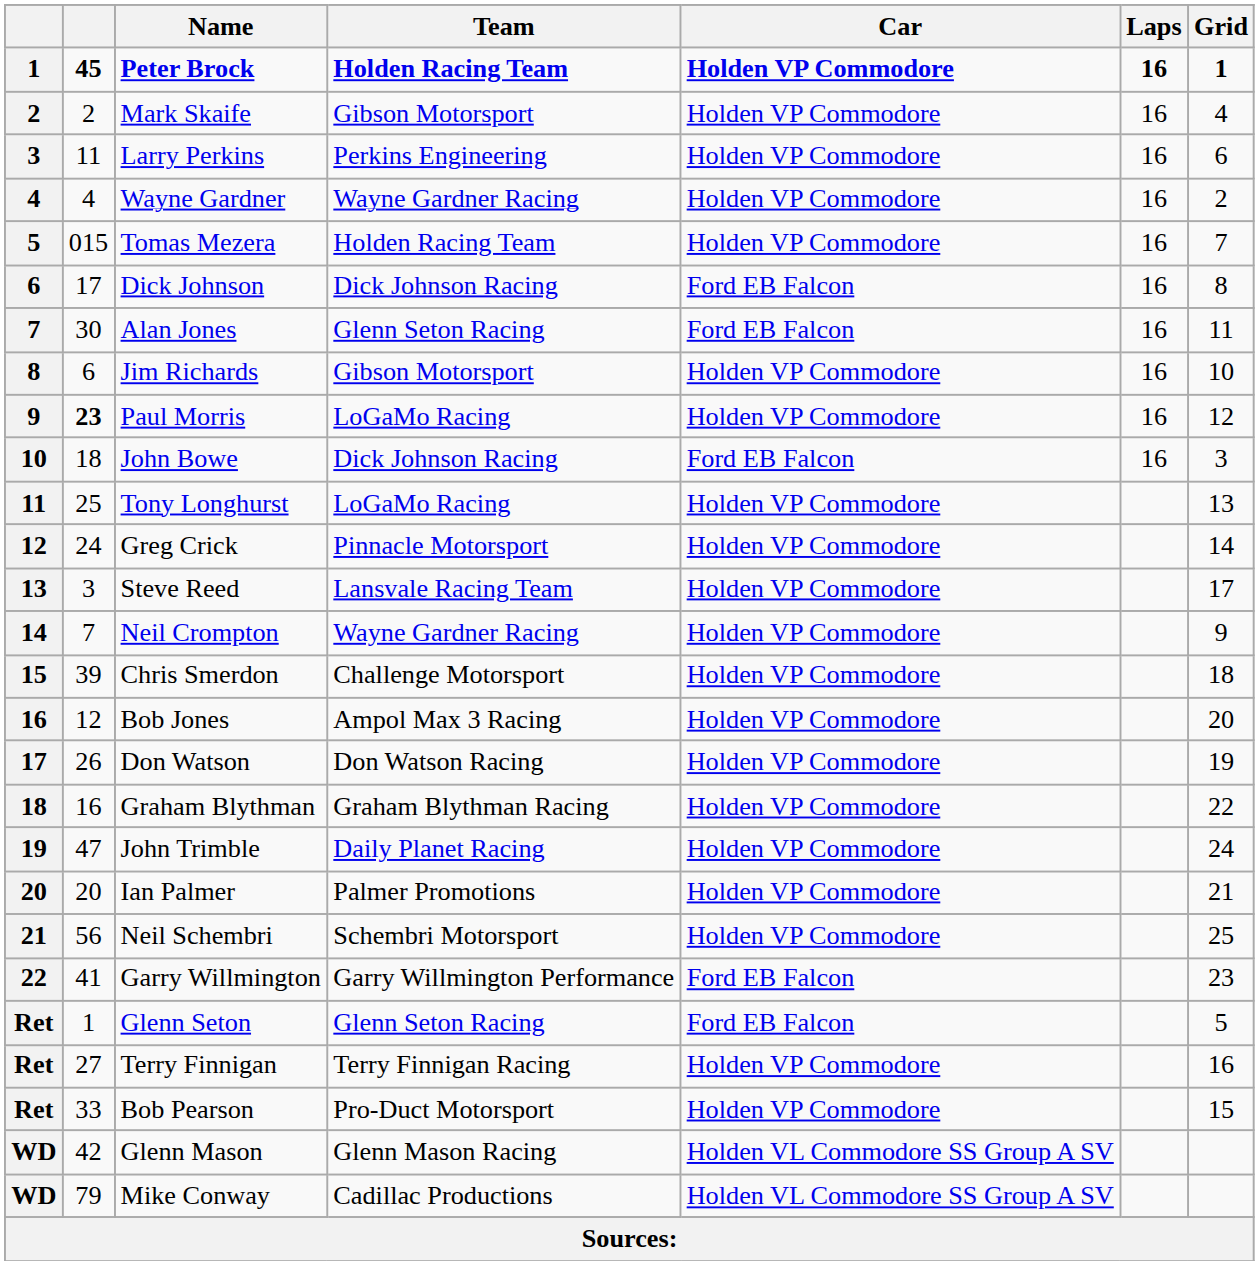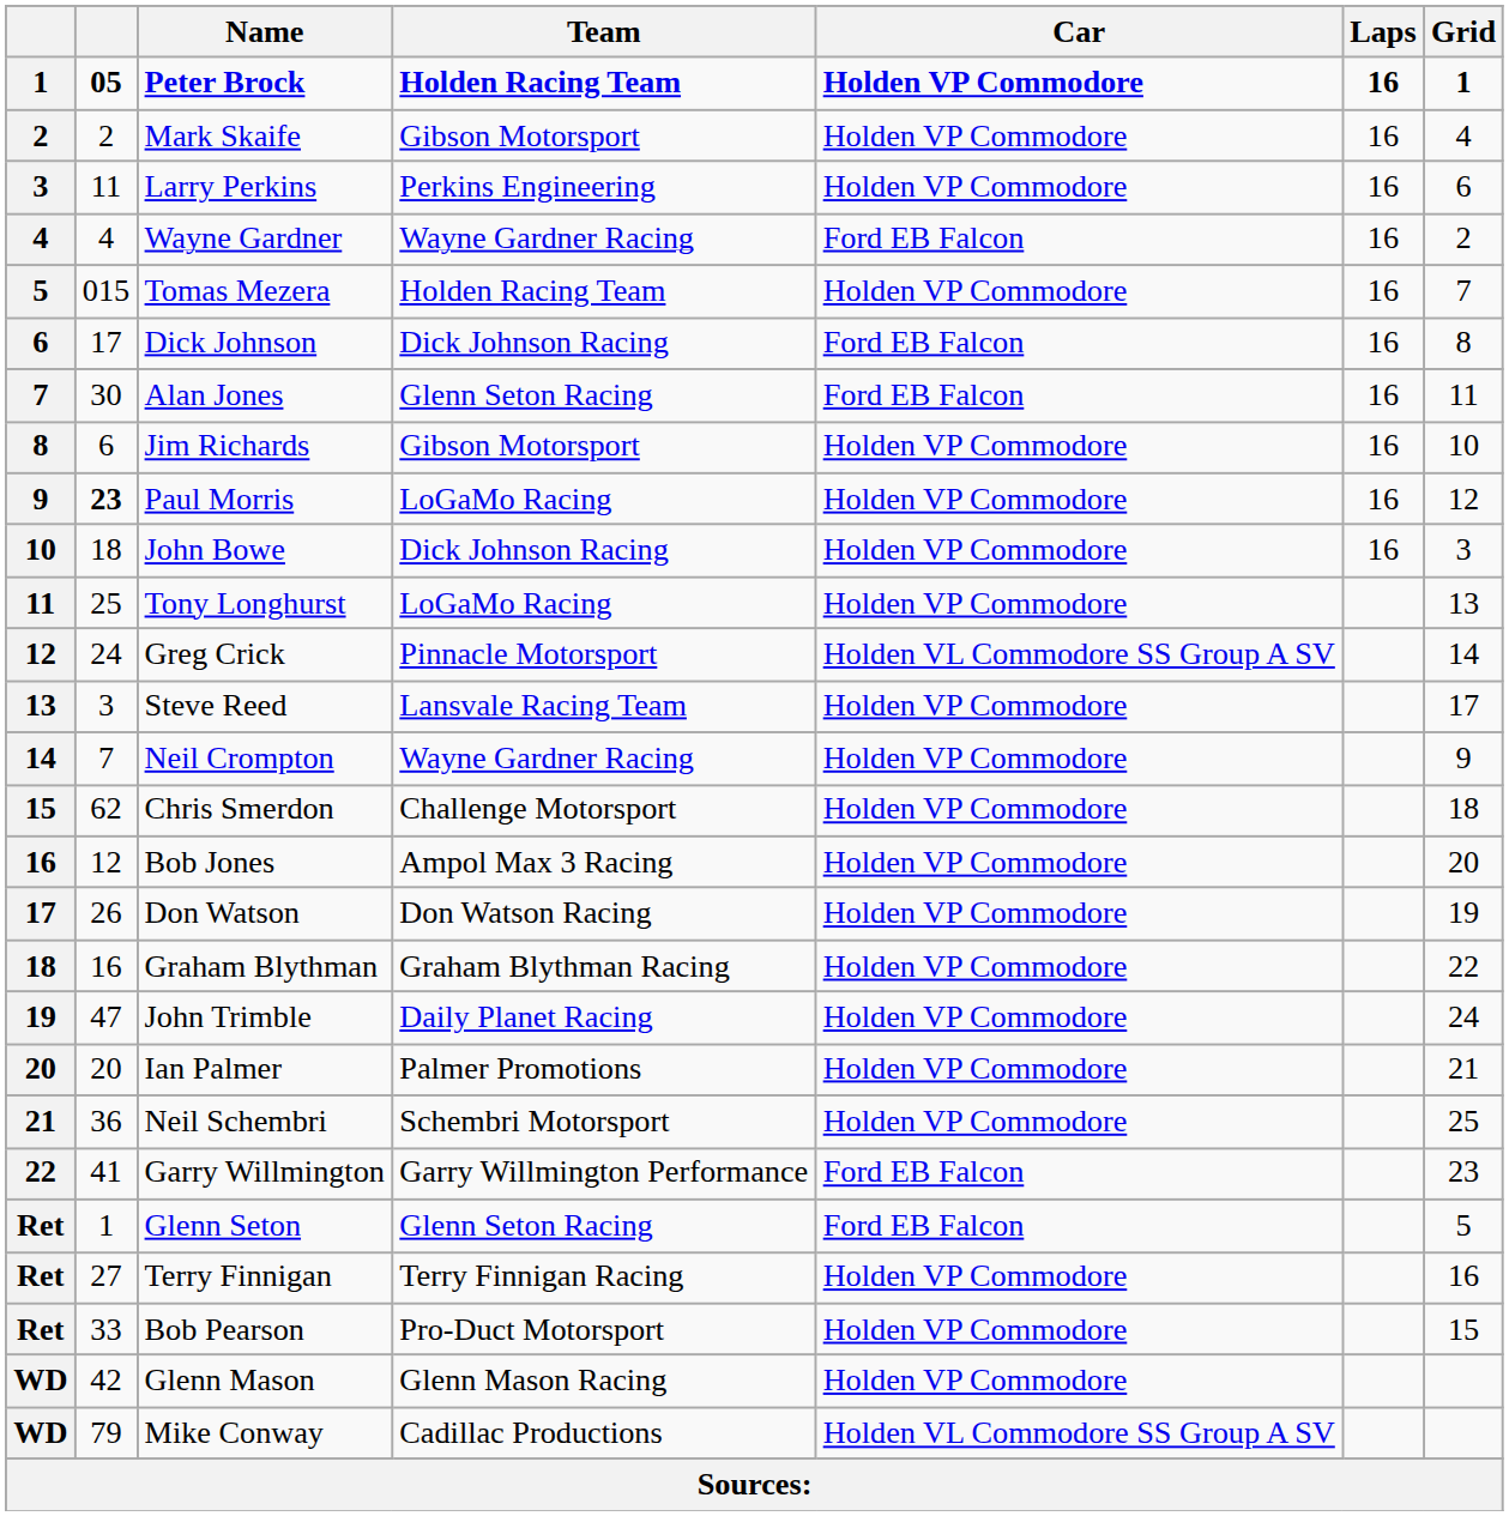 <table class="wikitable" style="font-size: 85%">
 <tr>
 <th></th>
 <th></th>
 <th>Name</th>
 <th>Team</th>
 <th>Car</th>
 <th>Laps</th>
 <th>Grid</th>
 </tr>
 <tr>
 <th>1</th>
-<td align="center"><strong>45</strong></td>
+<td align="center"><strong>05</strong></td>
 <td> <strong><a href='#'>Peter Brock</a></strong></td>
 <td><strong><a href='#'>Holden Racing Team</a></strong></td>
 <td><strong><a href='#'>Holden VP Commodore</a></strong></td>
 <td align="center"><strong>16</strong></td>
 <td align="center"><strong>1</strong></td>
 </tr>
 <tr>
 <th>2</th>
 <td align="center">2</td>
 <td> <a href='#'>Mark Skaife</a></td>
 <td><a href='#'>Gibson Motorsport</a></td>
 <td><a href='#'>Holden VP Commodore</a></td>
 <td align="center">16</td>
 <td align="center">4</td>
 </tr>
 <tr>
 <th>3</th>
 <td align="center">11</td>
 <td> <a href='#'>Larry Perkins</a></td>
 <td><a href='#'>Perkins Engineering</a></td>
 <td><a href='#'>Holden VP Commodore</a></td>
 <td align="center">16</td>
 <td align="center">6</td>
 </tr>
 <tr>
 <th>4</th>
 <td align="center">4</td>
 <td> <a href='#'>Wayne Gardner</a></td>
 <td><a href='#'>Wayne Gardner Racing</a></td>
-<td><a href='#'>Holden VP Commodore</a></td>
+<td><a href='#'>Ford EB Falcon</a></td>
 <td align="center">16</td>
 <td align="center">2</td>
 </tr>
 <tr>
 <th>5</th>
 <td align="center">015</td>
 <td> <a href='#'>Tomas Mezera</a></td>
 <td><a href='#'>Holden Racing Team</a></td>
 <td><a href='#'>Holden VP Commodore</a></td>
 <td align="center">16</td>
 <td align="center">7</td>
 </tr>
 <tr>
 <th>6</th>
 <td align="center">17</td>
 <td> <a href='#'>Dick Johnson</a></td>
 <td><a href='#'>Dick Johnson Racing</a></td>
 <td><a href='#'>Ford EB Falcon</a></td>
 <td align="center">16</td>
 <td align="center">8</td>
 </tr>
 <tr>
 <th>7</th>
 <td align="center">30</td>
 <td> <a href='#'>Alan Jones</a></td>
 <td><a href='#'>Glenn Seton Racing</a></td>
 <td><a href='#'>Ford EB Falcon</a></td>
 <td align="center">16</td>
 <td align="center">11</td>
 </tr>
 <tr>
 <th>8</th>
 <td align="center">6</td>
 <td> <a href='#'>Jim Richards</a></td>
 <td><a href='#'>Gibson Motorsport</a></td>
 <td><a href='#'>Holden VP Commodore</a></td>
 <td align="center">16</td>
 <td align="center">10</td>
 </tr>
 <tr>
 <th>9</th>
 <td align="center"><strong>23</strong></td>
 <td> <a href='#'>Paul Morris</a></td>
 <td><a href='#'>LoGaMo Racing</a></td>
 <td><a href='#'>Holden VP Commodore</a></td>
 <td align="center">16</td>
 <td align="center">12</td>
 </tr>
 <tr>
 <th>10</th>
 <td align="center">18</td>
 <td> <a href='#'>John Bowe</a></td>
 <td><a href='#'>Dick Johnson Racing</a></td>
-<td><a href='#'>Ford EB Falcon</a></td>
+<td><a href='#'>Holden VP Commodore</a></td>
 <td align="center">16</td>
 <td align="center">3</td>
 </tr>
 <tr>
 <th>11</th>
 <td align="center">25</td>
 <td> <a href='#'>Tony Longhurst</a></td>
 <td><a href='#'>LoGaMo Racing</a></td>
 <td><a href='#'>Holden VP Commodore</a></td>
 <td align="center"></td>
 <td align="center">13</td>
 </tr>
 <tr>
 <th>12</th>
 <td align="center">24</td>
 <td> Greg Crick</td>
 <td><a href='#'>Pinnacle Motorsport</a></td>
-<td><a href='#'>Holden VP Commodore</a></td>
+<td><a href='#'>Holden VL Commodore SS Group A SV</a></td>
 <td align="center"></td>
 <td align="center">14</td>
 </tr>
 <tr>
 <th>13</th>
 <td align="center">3</td>
 <td> Steve Reed</td>
 <td><a href='#'>Lansvale Racing Team</a></td>
 <td><a href='#'>Holden VP Commodore</a></td>
 <td align="center"></td>
 <td align="center">17</td>
 </tr>
 <tr>
 <th>14</th>
 <td align="center">7</td>
 <td> <a href='#'>Neil Crompton</a></td>
 <td><a href='#'>Wayne Gardner Racing</a></td>
 <td><a href='#'>Holden VP Commodore</a></td>
 <td align="center"></td>
 <td align="center">9</td>
 </tr>
 <tr>
 <th>15</th>
-<td align="center">39</td>
+<td align="center">62</td>
 <td> Chris Smerdon</td>
 <td>Challenge Motorsport</td>
 <td><a href='#'>Holden VP Commodore</a></td>
 <td align="center"></td>
 <td align="center">18</td>
 </tr>
 <tr>
 <th>16</th>
 <td align="center">12</td>
 <td> Bob Jones</td>
 <td>Ampol Max 3 Racing</td>
 <td><a href='#'>Holden VP Commodore</a></td>
 <td align="center"></td>
 <td align="center">20</td>
 </tr>
 <tr>
 <th>17</th>
 <td align="center">26</td>
 <td> Don Watson</td>
 <td>Don Watson Racing</td>
 <td><a href='#'>Holden VP Commodore</a></td>
 <td align="center"></td>
 <td align="center">19</td>
 </tr>
 <tr>
 <th>18</th>
 <td align="center">16</td>
 <td> Graham Blythman</td>
 <td>Graham Blythman Racing</td>
 <td><a href='#'>Holden VP Commodore</a></td>
 <td align="center"></td>
 <td align="center">22</td>
 </tr>
 <tr>
 <th>19</th>
 <td align="center">47</td>
 <td> John Trimble</td>
 <td><a href='#'>Daily Planet Racing</a></td>
 <td><a href='#'>Holden VP Commodore</a></td>
 <td align="center"></td>
 <td align="center">24</td>
 </tr>
 <tr>
 <th>20</th>
 <td align="center">20</td>
 <td> Ian Palmer</td>
 <td>Palmer Promotions</td>
 <td><a href='#'>Holden VP Commodore</a></td>
 <td align="center"></td>
 <td align="center">21</td>
 </tr>
 <tr>
 <th>21</th>
-<td align="center">56</td>
+<td align="center">36</td>
 <td> Neil Schembri</td>
 <td>Schembri Motorsport</td>
 <td><a href='#'>Holden VP Commodore</a></td>
 <td align="center"></td>
 <td align="center">25</td>
 </tr>
 <tr>
 <th>22</th>
 <td align="center">41</td>
 <td> Garry Willmington</td>
 <td>Garry Willmington Performance</td>
 <td><a href='#'>Ford EB Falcon</a></td>
 <td align="center"></td>
 <td align="center">23</td>
 </tr>
 <tr>
 <th>Ret</th>
 <td align="center">1</td>
 <td> <a href='#'>Glenn Seton</a></td>
 <td><a href='#'>Glenn Seton Racing</a></td>
 <td><a href='#'>Ford EB Falcon</a></td>
 <td align="center"></td>
 <td align="center">5</td>
 </tr>
 <tr>
 <th>Ret</th>
 <td align="center">27</td>
 <td> Terry Finnigan</td>
 <td>Terry Finnigan Racing</td>
 <td><a href='#'>Holden VP Commodore</a></td>
 <td align="center"></td>
 <td align="center">16</td>
 </tr>
 <tr>
 <th>Ret</th>
 <td align="center">33</td>
 <td> Bob Pearson</td>
 <td>Pro-Duct Motorsport</td>
 <td><a href='#'>Holden VP Commodore</a></td>
 <td align="center"></td>
 <td align="center">15</td>
 </tr>
 <tr>
 <th>WD</th>
 <td align="center">42</td>
 <td> Glenn Mason</td>
 <td>Glenn Mason Racing</td>
-<td><a href='#'>Holden VL Commodore SS Group A SV</a></td>
+<td><a href='#'>Holden VP Commodore</a></td>
 <td align="center"></td>
 <td align="center"></td>
 </tr>
 <tr>
 <th>WD</th>
 <td align="center">79</td>
 <td> Mike Conway</td>
 <td>Cadillac Productions</td>
 <td><a href='#'>Holden VL Commodore SS Group A SV</a></td>
 <td align="center"></td>
 <td align="center"></td>
 </tr>
 <tr>
 <th colspan="7">Sources:</th>
 </tr>
 <tr>
 </tr>
 </table>
